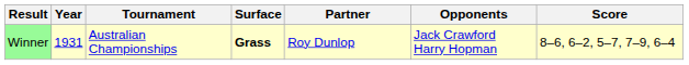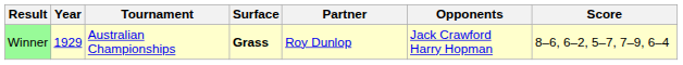 <table class="wikitable sortable">
 <tr>
 <th style="width:50px">Result</th>
 <th>Year</th>
 <th style="width:175px">Tournament</th>
 <th>Surface</th>
 <th style="width:150px">Partner</th>
 <th style="Width:150px">Opponents</th>
 <th style="width:175px" class="unsortable">Score</th>
 </tr>
 <tr style="background:#ffc;">
 <td style="background:#98fb98;">Winner</td>
-<td><a href='#'>1931</a></td>
+<td><a href='#'>1929</a></td>
 <td><a href='#'>Australian Championships</a></td>
 <td><strong>Grass</strong></td>
 <td> <a href='#'>Roy Dunlop</a></td>
 <td> <a href='#'>Jack Crawford</a><br>  <a href='#'>Harry Hopman</a></td>
 <td>8–6, 6–2, 5–7, 7–9, 6–4</td>
 </tr>
 </table>
